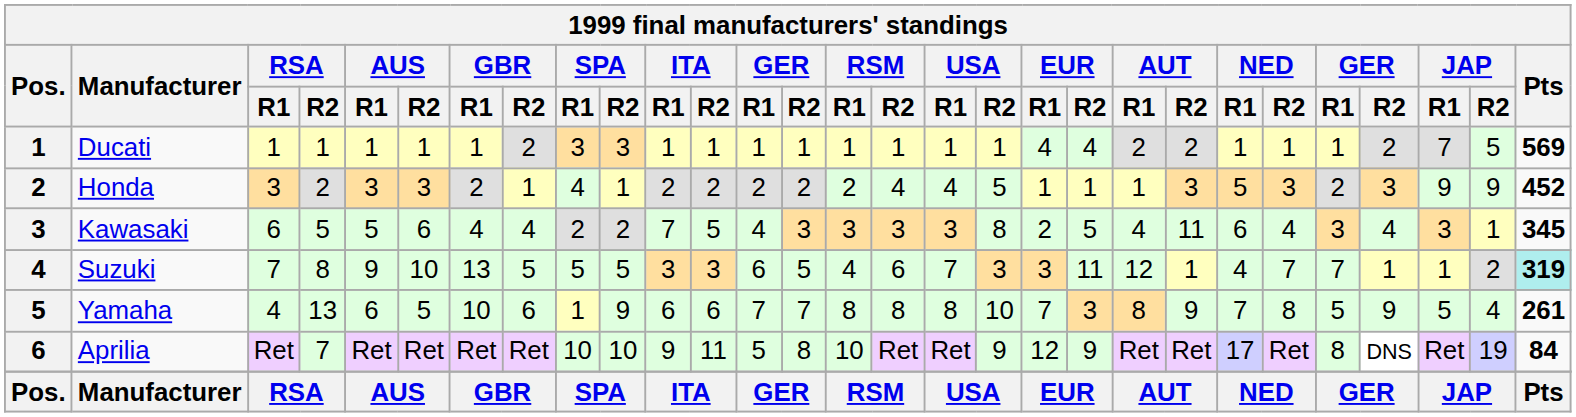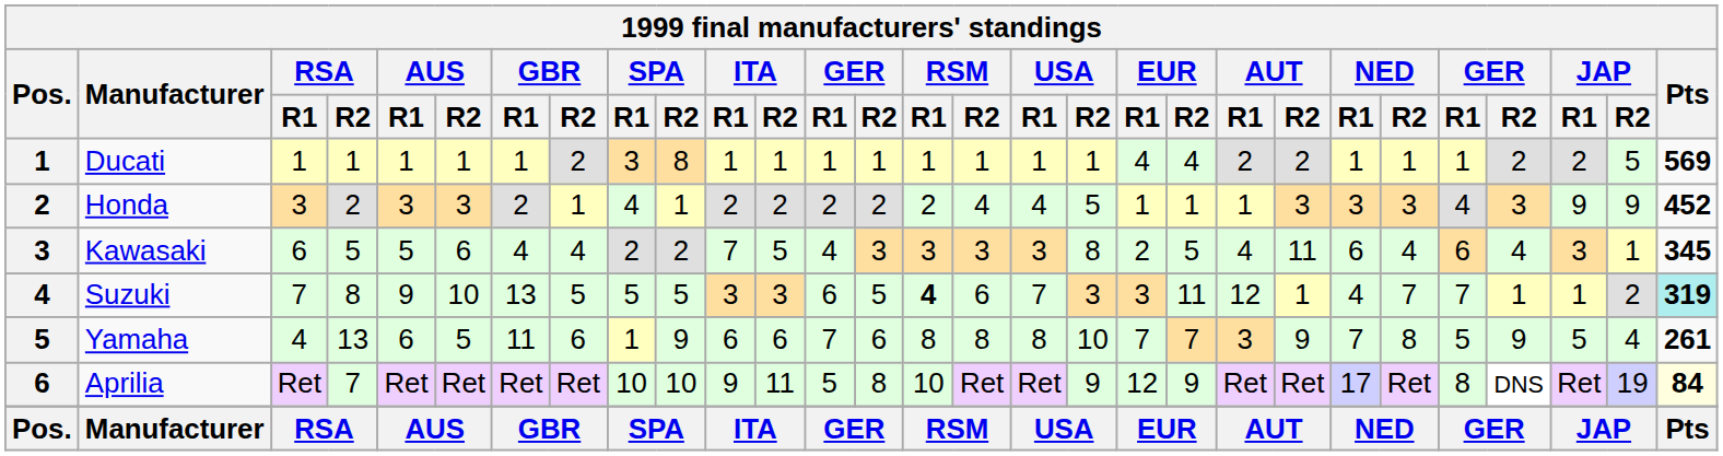 <table class="wikitable" style="font-size: 85%; text-align: center">
 <tr>
 <th colspan=34>1999 final manufacturers' standings</th>
 </tr>
 <tr valign="top">
 <th valign="middle" rowspan=2>Pos.</th>
 <th valign="middle" rowspan=2>Manufacturer</th>
 <th colspan=2><a href='#'>RSA</a><br></th>
 <th colspan=2><a href='#'>AUS</a><br></th>
 <th colspan=2><a href='#'>GBR</a><br></th>
 <th colspan=2><a href='#'>SPA</a><br></th>
 <th colspan=2><a href='#'>ITA</a><br></th>
 <th colspan=2><a href='#'>GER</a><br></th>
 <th colspan=2><a href='#'>RSM</a><br></th>
 <th colspan=2><a href='#'>USA</a><br></th>
 <th colspan=2><a href='#'>EUR</a><br></th>
 <th colspan=2><a href='#'>AUT</a><br></th>
 <th colspan=2><a href='#'>NED</a><br></th>
 <th colspan=2><a href='#'>GER</a><br></th>
 <th colspan=2><a href='#'>JAP</a><br></th>
 <th valign="middle" rowspan=2>Pts</th>
 </tr>
 <tr>
 <th>R1</th>
 <th>R2</th>
 <th>R1</th>
 <th>R2</th>
 <th>R1</th>
 <th>R2</th>
 <th>R1</th>
 <th>R2</th>
 <th>R1</th>
 <th>R2</th>
 <th>R1</th>
 <th>R2</th>
 <th>R1</th>
 <th>R2</th>
 <th>R1</th>
 <th>R2</th>
 <th>R1</th>
 <th>R2</th>
 <th>R1</th>
 <th>R2</th>
 <th>R1</th>
 <th>R2</th>
 <th>R1</th>
 <th>R2</th>
 <th>R1</th>
 <th>R2</th>
 </tr>
 <tr>
 <th>1</th>
 <td align="left"> <a href='#'>Ducati</a></td>
 <td style="background:#ffffbf;">1</td>
 <td style="background:#ffffbf;">1</td>
 <td style="background:#ffffbf;">1</td>
 <td style="background:#ffffbf;">1</td>
 <td style="background:#ffffbf;">1</td>
 <td style="background:#dfdfdf;">2</td>
 <td style="background:#ffdf9f;">3</td>
-<td style="background:#ffdf9f;">3</td>
+<td style="background:#ffdf9f;">8</td>
 <td style="background:#ffffbf;">1</td>
 <td style="background:#ffffbf;">1</td>
 <td style="background:#ffffbf;">1</td>
 <td style="background:#ffffbf;">1</td>
 <td style="background:#ffffbf;">1</td>
 <td style="background:#ffffbf;">1</td>
 <td style="background:#ffffbf;">1</td>
 <td style="background:#ffffbf;">1</td>
 <td style="background:#dfffdf;">4</td>
 <td style="background:#dfffdf;">4</td>
 <td style="background:#dfdfdf;">2</td>
 <td style="background:#dfdfdf;">2</td>
 <td style="background:#ffffbf;">1</td>
 <td style="background:#ffffbf;">1</td>
 <td style="background:#ffffbf;">1</td>
 <td style="background:#dfdfdf;">2</td>
-<td style="background:#dfdfdf;">7</td>
+<td style="background:#dfdfdf;">2</td>
 <td style="background:#dfffdf;">5</td>
 <td><strong>569</strong></td>
 </tr>
 <tr>
 <th>2</th>
 <td align="left"> <a href='#'>Honda</a></td>
 <td style="background:#ffdf9f;">3</td>
 <td style="background:#dfdfdf;">2</td>
 <td style="background:#ffdf9f;">3</td>
 <td style="background:#ffdf9f;">3</td>
 <td style="background:#dfdfdf;">2</td>
 <td style="background:#ffffbf;">1</td>
 <td style="background:#dfffdf;">4</td>
 <td style="background:#ffffbf;">1</td>
 <td style="background:#dfdfdf;">2</td>
 <td style="background:#dfdfdf;">2</td>
 <td style="background:#dfdfdf;">2</td>
 <td style="background:#dfdfdf;">2</td>
 <td style="background:#dfffdf;">2</td>
 <td style="background:#dfffdf;">4</td>
 <td style="background:#dfffdf;">4</td>
 <td style="background:#dfffdf;">5</td>
 <td style="background:#ffffbf;">1</td>
 <td style="background:#ffffbf;">1</td>
 <td style="background:#ffffbf;">1</td>
 <td style="background:#ffdf9f;">3</td>
-<td style="background:#ffdf9f;">5</td>
 <td style="background:#ffdf9f;">3</td>
-<td style="background:#dfdfdf;">2</td>
+<td style="background:#ffdf9f;">3</td>
+<td style="background:#dfdfdf;">4</td>
 <td style="background:#ffdf9f;">3</td>
 <td style="background:#dfffdf;">9</td>
 <td style="background:#dfffdf;">9</td>
 <td><strong>452</strong></td>
 </tr>
 <tr>
 <th>3</th>
 <td align="left"> <a href='#'>Kawasaki</a></td>
 <td style="background:#dfffdf;">6</td>
 <td style="background:#dfffdf;">5</td>
 <td style="background:#dfffdf;">5</td>
 <td style="background:#dfffdf;">6</td>
 <td style="background:#dfffdf;">4</td>
 <td style="background:#dfffdf;">4</td>
 <td style="background:#dfdfdf;">2</td>
 <td style="background:#dfdfdf;">2</td>
 <td style="background:#dfffdf;">7</td>
 <td style="background:#dfffdf;">5</td>
 <td style="background:#dfffdf;">4</td>
 <td style="background:#ffdf9f;">3</td>
 <td style="background:#ffdf9f;">3</td>
 <td style="background:#ffdf9f;">3</td>
 <td style="background:#ffdf9f;">3</td>
 <td style="background:#dfffdf;">8</td>
 <td style="background:#dfffdf;">2</td>
 <td style="background:#dfffdf;">5</td>
 <td style="background:#dfffdf;">4</td>
 <td style="background:#dfffdf;">11</td>
 <td style="background:#dfffdf;">6</td>
 <td style="background:#dfffdf;">4</td>
-<td style="background:#ffdf9f;">3</td>
+<td style="background:#ffdf9f;">6</td>
 <td style="background:#dfffdf;">4</td>
 <td style="background:#ffdf9f;">3</td>
 <td style="background:#ffffbf;">1</td>
 <td><strong>345</strong></td>
 </tr>
 <tr>
 <th>4</th>
 <td align="left"> <a href='#'>Suzuki</a></td>
 <td style="background:#dfffdf;">7</td>
 <td style="background:#dfffdf;">8</td>
 <td style="background:#dfffdf;">9</td>
 <td style="background:#dfffdf;">10</td>
 <td style="background:#dfffdf;">13</td>
 <td style="background:#dfffdf;">5</td>
 <td style="background:#dfffdf;">5</td>
 <td style="background:#dfffdf;">5</td>
 <td style="background:#ffdf9f;">3</td>
 <td style="background:#ffdf9f;">3</td>
 <td style="background:#dfffdf;">6</td>
 <td style="background:#dfffdf;">5</td>
-<td style="background:#dfffdf;">4</td>
+<td style="background:#dfffdf;"><strong>4</strong></td>
 <td style="background:#dfffdf;">6</td>
 <td style="background:#dfffdf;">7</td>
 <td style="background:#ffdf9f;">3</td>
 <td style="background:#ffdf9f;">3</td>
 <td style="background:#dfffdf;">11</td>
 <td style="background:#dfffdf;">12</td>
 <td style="background:#ffffbf;">1</td>
 <td style="background:#dfffdf;">4</td>
 <td style="background:#dfffdf;">7</td>
 <td style="background:#dfffdf;">7</td>
 <td style="background:#ffffbf;">1</td>
 <td style="background:#ffffbf;">1</td>
 <td style="background:#dfdfdf;">2</td>
 <td style="background: paleturquoise;"><strong>319</strong></td>
 </tr>
 <tr>
 <th>5</th>
 <td align="left"> <a href='#'>Yamaha</a></td>
 <td style="background:#dfffdf;">4</td>
 <td style="background:#dfffdf;">13</td>
 <td style="background:#dfffdf;">6</td>
 <td style="background:#dfffdf;">5</td>
-<td style="background:#dfffdf;">10</td>
+<td style="background:#dfffdf;">11</td>
 <td style="background:#dfffdf;">6</td>
 <td style="background:#ffffbf;">1</td>
 <td style="background:#dfffdf;">9</td>
 <td style="background:#dfffdf;">6</td>
 <td style="background:#dfffdf;">6</td>
 <td style="background:#dfffdf;">7</td>
-<td style="background:#dfffdf;">7</td>
+<td style="background:#dfffdf;">6</td>
 <td style="background:#dfffdf;">8</td>
 <td style="background:#dfffdf;">8</td>
 <td style="background:#dfffdf;">8</td>
 <td style="background:#dfffdf;">10</td>
 <td style="background:#dfffdf;">7</td>
+<td style="background:#ffdf9f;">7</td>
 <td style="background:#ffdf9f;">3</td>
-<td style="background:#ffdf9f;">8</td>
 <td style="background:#dfffdf;">9</td>
 <td style="background:#dfffdf;">7</td>
 <td style="background:#dfffdf;">8</td>
 <td style="background:#dfffdf;">5</td>
 <td style="background:#dfffdf;">9</td>
 <td style="background:#dfffdf;">5</td>
 <td style="background:#dfffdf;">4</td>
 <td><strong>261</strong></td>
 </tr>
 <tr>
 <th>6</th>
 <td align="left"> <a href='#'>Aprilia</a></td>
 <td style="background:#efcfff;">Ret</td>
 <td style="background:#dfffdf;">7</td>
 <td style="background:#efcfff;">Ret</td>
 <td style="background:#efcfff;">Ret</td>
 <td style="background:#efcfff;">Ret</td>
 <td style="background:#efcfff;">Ret</td>
 <td style="background:#dfffdf;">10</td>
 <td style="background:#dfffdf;">10</td>
 <td style="background:#dfffdf;">9</td>
 <td style="background:#dfffdf;">11</td>
 <td style="background:#dfffdf;">5</td>
 <td style="background:#dfffdf;">8</td>
 <td style="background:#dfffdf;">10</td>
 <td style="background:#efcfff;">Ret</td>
 <td style="background:#efcfff;">Ret</td>
 <td style="background:#dfffdf;">9</td>
 <td style="background:#dfffdf;">12</td>
 <td style="background:#dfffdf;">9</td>
 <td style="background:#efcfff;">Ret</td>
 <td style="background:#efcfff;">Ret</td>
 <td style="background:#cfcfff;">17</td>
 <td style="background:#efcfff;">Ret</td>
 <td style="background:#dfffdf;">8</td>
 <td style="background:#ffffff;"><small>DNS</small></td>
 <td style="background:#efcfff;">Ret</td>
 <td style="background:#cfcfff;">19</td>
-<td><strong>84</strong></td>
+<td style="background: lightyellow;"><strong>84</strong></td>
 </tr>
 <tr>
 </tr>
 <tr valign="top">
 <th valign="middle">Pos.</th>
 <th valign="middle">Manufacturer</th>
 <th colspan=2><a href='#'>RSA</a><br></th>
 <th colspan=2><a href='#'>AUS</a><br></th>
 <th colspan=2><a href='#'>GBR</a><br></th>
 <th colspan=2><a href='#'>SPA</a><br></th>
 <th colspan=2><a href='#'>ITA</a><br></th>
 <th colspan=2><a href='#'>GER</a><br></th>
 <th colspan=2><a href='#'>RSM</a><br></th>
 <th colspan=2><a href='#'>USA</a><br></th>
 <th colspan=2><a href='#'>EUR</a><br></th>
 <th colspan=2><a href='#'>AUT</a><br></th>
 <th colspan=2><a href='#'>NED</a><br></th>
 <th colspan=2><a href='#'>GER</a><br></th>
 <th colspan=2><a href='#'>JAP</a><br></th>
 <th valign="middle">Pts</th>
 </tr>
 </table>
